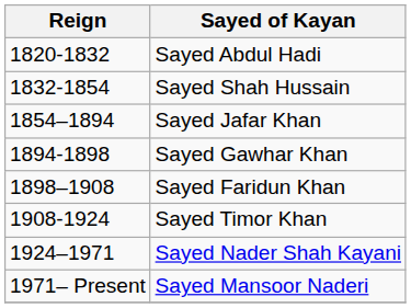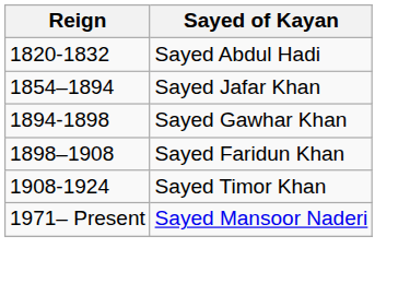 <table class="wikitable">
 <tr>
 <th>Reign</th>
 <th>Sayed of Kayan</th>
 </tr>
 <tr>
 <td>1820-1832</td>
 <td>Sayed Abdul Hadi</td>
-</tr>
-<tr>
-<td>1832-1854</td>
-<td>Sayed Shah Hussain</td>
 </tr>
 <tr>
 <td>1854–1894</td>
 <td>Sayed Jafar Khan</td>
 </tr>
 <tr>
 <td>1894-1898</td>
 <td>Sayed Gawhar Khan</td>
 </tr>
 <tr>
 <td>1898–1908</td>
 <td>Sayed Faridun Khan</td>
 </tr>
 <tr>
 <td>1908-1924</td>
 <td>Sayed Timor Khan</td>
 </tr>
 <tr>
-<td>1924–1971</td>
-<td><a href='#'>Sayed Nader Shah Kayani</a></td>
-</tr>
-<tr>
 <td>1971– Present</td>
 <td><a href='#'>Sayed Mansoor Naderi</a></td>
 </tr>
 <tr>
 </tr>
 </table>
